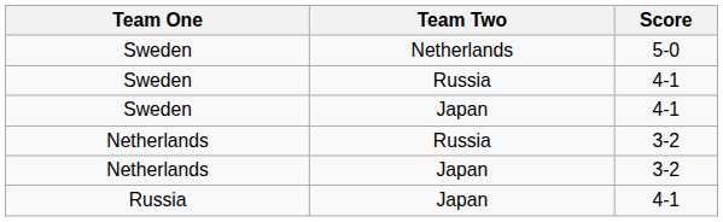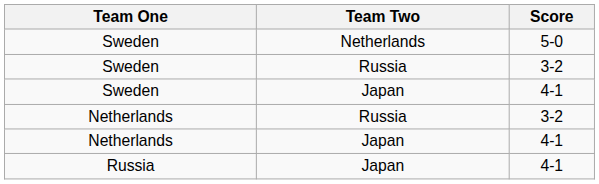 <table class="wikitable" style="text-align: center">
 <tr>
 <th width=250>Team One</th>
 <th width=250>Team Two</th>
 <th width=80>Score</th>
 </tr>
 <tr>
 <td> Sweden</td>
 <td> Netherlands</td>
 <td>5-0</td>
 </tr>
 <tr>
 <td> Sweden</td>
 <td> Russia</td>
-<td>4-1</td>
+<td>3-2</td>
 </tr>
 <tr>
 <td> Sweden</td>
 <td> Japan</td>
 <td>4-1</td>
 </tr>
 <tr>
 <td> Netherlands</td>
 <td> Russia</td>
 <td>3-2</td>
 </tr>
 <tr>
 <td> Netherlands</td>
 <td> Japan</td>
-<td>3-2</td>
+<td>4-1</td>
 </tr>
 <tr>
 <td> Russia</td>
 <td> Japan</td>
 <td>4-1</td>
 </tr>
 </table>
